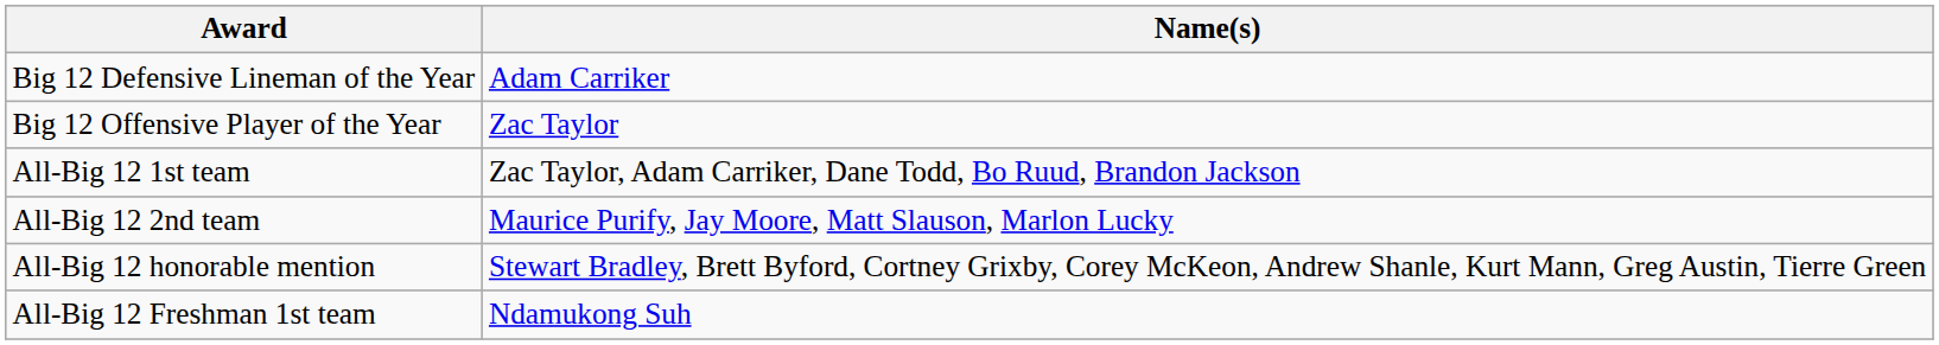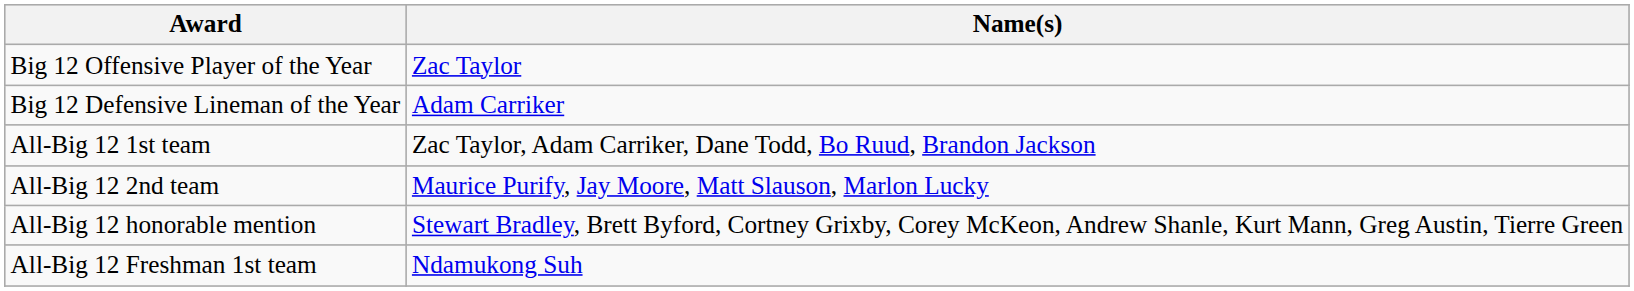 <table class="wikitable">
 <tr>
 <th>Award</th>
 <th>Name(s)</th>
 </tr>
 <tr>
+<td>Big 12 Offensive Player of the Year</td>
+<td><a href='#'>Zac Taylor</a></td>
+</tr>
+<tr>
 <td>Big 12 Defensive Lineman of the Year</td>
 <td><a href='#'>Adam Carriker</a></td>
-</tr>
-<tr>
-<td>Big 12 Offensive Player of the Year</td>
-<td><a href='#'>Zac Taylor</a></td>
 </tr>
 <tr>
 <td>All-Big 12 1st team</td>
 <td>Zac Taylor, Adam Carriker, Dane Todd, <a href='#'>Bo Ruud</a>, <a href='#'>Brandon Jackson</a></td>
 </tr>
 <tr>
 <td>All-Big 12 2nd team</td>
 <td><a href='#'>Maurice Purify</a>, <a href='#'>Jay Moore</a>, <a href='#'>Matt Slauson</a>, <a href='#'>Marlon Lucky</a></td>
 </tr>
 <tr>
 <td>All-Big 12 honorable mention</td>
 <td><a href='#'>Stewart Bradley</a>, Brett Byford, Cortney Grixby, Corey McKeon, Andrew Shanle, Kurt Mann, Greg Austin, Tierre Green</td>
 </tr>
 <tr>
 <td>All-Big 12 Freshman 1st team</td>
 <td><a href='#'>Ndamukong Suh</a></td>
 </tr>
 </table>
